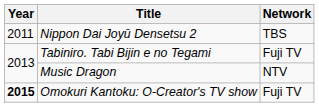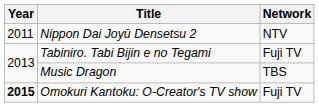 <table class="wikitable">
 <tr>
 <th>Year</th>
 <th>Title</th>
 <th>Network</th>
 </tr>
 <tr>
 <td>2011</td>
 <td><em>Nippon Dai Joyū Densetsu 2</em></td>
-<td>TBS</td>
+<td>NTV</td>
 </tr>
 <tr>
 <td rowspan="2">2013</td>
 <td><em>Tabiniro. Tabi Bijin e no Tegami</em></td>
 <td>Fuji TV</td>
 </tr>
 <tr>
 <td><em>Music Dragon</em></td>
-<td>NTV</td>
+<td>TBS</td>
 </tr>
 <tr>
 <td><strong>2015</strong></td>
 <td><em>Omokuri Kantoku: O-Creator's TV show</em></td>
 <td>Fuji TV</td>
 </tr>
 </table>
